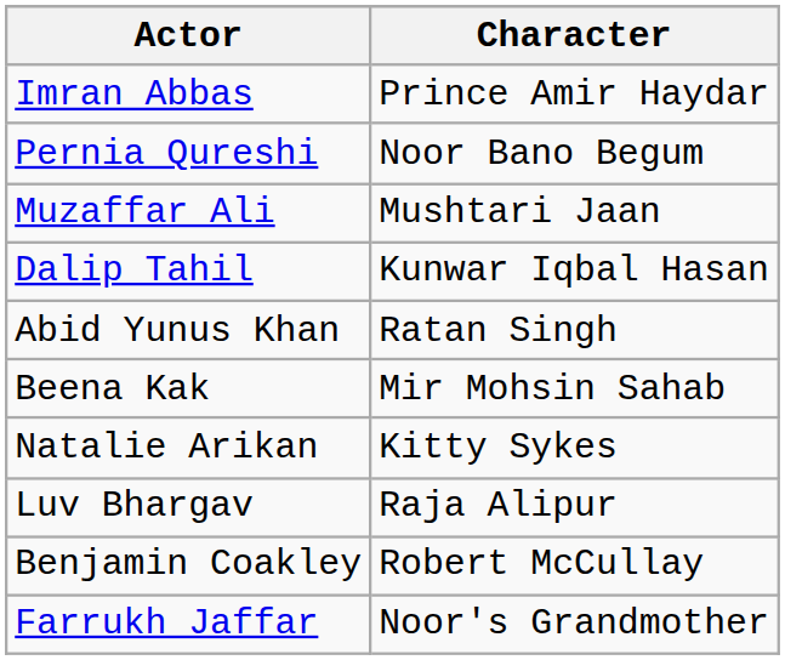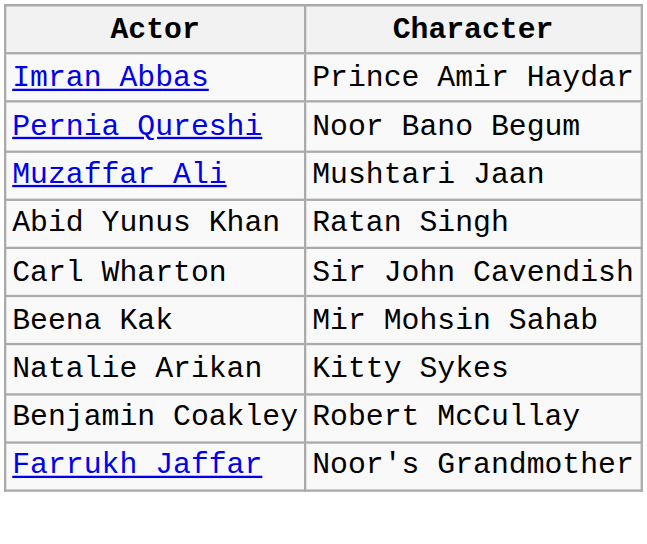 <table class="wikitable sortable">
 <tr style="text-align:center;">
 </tr>
 <tr>
 <th>Actor</th>
 <th>Character</th>
 </tr>
 <tr>
 <td><a href='#'>Imran Abbas</a></td>
 <td>Prince Amir Haydar</td>
 </tr>
 <tr>
 <td><a href='#'>Pernia Qureshi</a></td>
 <td>Noor Bano Begum</td>
 </tr>
 <tr>
 <td><a href='#'>Muzaffar Ali</a></td>
 <td>Mushtari Jaan</td>
 </tr>
 <tr>
-<td><a href='#'>Dalip Tahil</a></td>
-<td>Kunwar Iqbal Hasan</td>
+<td>Abid Yunus Khan</td>
+<td>Ratan Singh</td>
 </tr>
 <tr>
-<td>Abid Yunus Khan</td>
-<td>Ratan Singh</td>
+<td>Carl Wharton</td>
+<td>Sir John Cavendish</td>
 </tr>
 <tr>
 <td>Beena Kak</td>
 <td>Mir Mohsin Sahab</td>
 </tr>
 <tr>
 <td>Natalie Arikan</td>
 <td>Kitty Sykes</td>
 </tr>
 <tr>
-<td>Luv Bhargav</td>
-<td>Raja Alipur</td>
-</tr>
-<tr>
 <td>Benjamin Coakley</td>
 <td>Robert McCullay</td>
 </tr>
 <tr>
 <td><a href='#'>Farrukh Jaffar</a></td>
 <td>Noor's Grandmother</td>
 </tr>
 </table>
